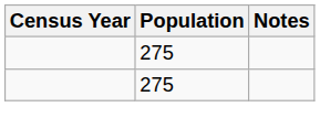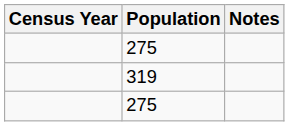 <table class="wikitable">
 <tr>
 <th>Census Year</th>
 <th>Population</th>
 <th>Notes</th>
 </tr>
 <tr>
 <td></td>
 <td>275</td>
 <td></td>
 </tr>
 <tr>
 <td></td>
+<td>319</td>
+<td></td>
+</tr>
+<tr>
+<td></td>
 <td>275</td>
 <td></td>
 </tr>
 </table>
